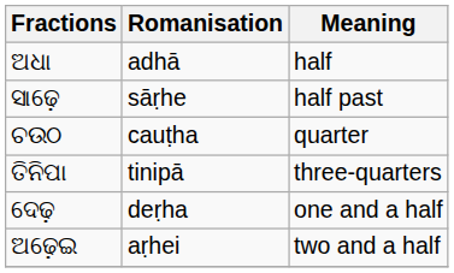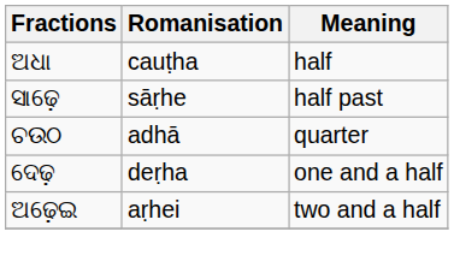 <table class=wikitable>
 <tr>
 <th>Fractions</th>
 <th>Romanisation</th>
 <th>Meaning</th>
 </tr>
 <tr>
 <td>ଅଧା</td>
-<td>adhā</td>
+<td>cauṭha</td>
 <td>half</td>
 </tr>
 <tr>
 <td>ସାଢ଼େ</td>
 <td>sāṛhe</td>
 <td>half past</td>
 </tr>
 <tr>
 <td>ଚଉଠ</td>
-<td>cauṭha</td>
+<td>adhā</td>
 <td>quarter</td>
-</tr>
-<tr>
-<td>ତିନିପା</td>
-<td>tinipā</td>
-<td>three-quarters</td>
 </tr>
 <tr>
 <td>ଦେଢ଼</td>
 <td>deṛha</td>
 <td>one and a half</td>
 </tr>
 <tr>
 <td>ଅଢ଼େଇ</td>
 <td>aṛhei</td>
 <td>two and a half</td>
 </tr>
 <tr>
 </tr>
 </table>
